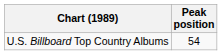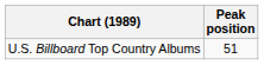 <table class="wikitable">
 <tr>
 <th>Chart (1989)</th>
 <th>Peak<br>position</th>
 </tr>
 <tr>
 <td>U.S. <em>Billboard</em> Top Country Albums</td>
-<td align="center">54</td>
+<td align="center">51</td>
 </tr>
 </table>
